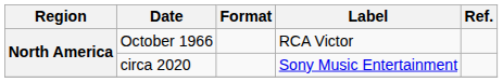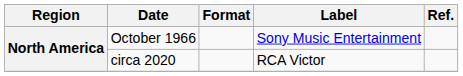 <table class="wikitable plainrowheaders">
 <tr>
 <th scope="col">Region</th>
 <th scope="col">Date</th>
 <th scope="col">Format</th>
 <th scope="col">Label</th>
 <th scope="col">Ref.</th>
 </tr>
 <tr>
 <th scope="row" rowspan="2">North America</th>
 <td>October 1966</td>
 <td></td>
-<td>RCA Victor</td>
+<td><a href='#'>Sony Music Entertainment</a></td>
 <td></td>
 </tr>
 <tr>
 <td>circa 2020</td>
 <td></td>
-<td><a href='#'>Sony Music Entertainment</a></td>
+<td>RCA Victor</td>
 <td></td>
 </tr>
 <tr>
 </tr>
 </table>
